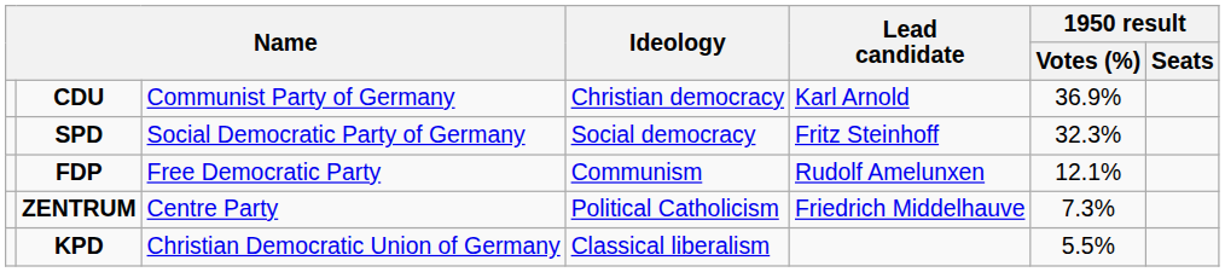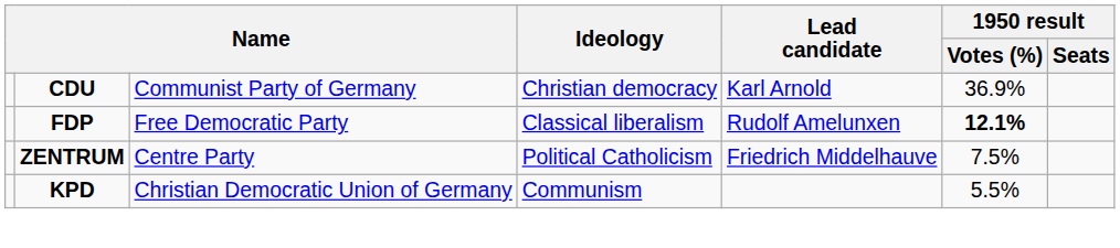 <table class="wikitable">
 <tr>
 <th rowspan=2 colspan=3>Name</th>
 <th rowspan=2>Ideology</th>
 <th rowspan=2>Lead<br>candidate</th>
 <th colspan=2>1950 result</th>
 </tr>
 <tr>
 <th>Votes (%)</th>
 <th>Seats</th>
 </tr>
 <tr>
 <td bgcolor=></td>
 <td align=center><strong>CDU</strong></td>
 <td><a href='#'>Communist Party of Germany</a><br></td>
 <td><a href='#'>Christian democracy</a></td>
 <td><a href='#'>Karl Arnold</a></td>
 <td align=center>36.9%</td>
 <td></td>
 </tr>
 <tr>
 <td bgcolor=></td>
-<td align=center><strong>SPD</strong></td>
-<td><a href='#'>Social Democratic Party of Germany</a><br></td>
-<td><a href='#'>Social democracy</a></td>
-<td><a href='#'>Fritz Steinhoff</a></td>
-<td align=center>32.3%</td>
-<td></td>
-</tr>
-<tr>
-<td bgcolor=></td>
 <td align=center><strong>FDP</strong></td>
 <td><a href='#'>Free Democratic Party</a><br></td>
-<td><a href='#'>Communism</a></td>
+<td><a href='#'>Classical liberalism</a></td>
 <td><a href='#'>Rudolf Amelunxen</a></td>
-<td align=center>12.1%</td>
+<td align=center><strong>12.1%</strong></td>
 <td></td>
 </tr>
 <tr>
 <td bgcolor=></td>
 <td align=center><strong>ZENTRUM</strong></td>
 <td><a href='#'>Centre Party</a><br></td>
 <td><a href='#'>Political Catholicism</a></td>
 <td><a href='#'>Friedrich Middelhauve</a></td>
-<td align=center>7.3%</td>
+<td align=center>7.5%</td>
 <td></td>
 </tr>
 <tr>
 <td bgcolor=></td>
 <td align=center><strong>KPD</strong></td>
 <td><a href='#'>Christian Democratic Union of Germany</a><br></td>
-<td><a href='#'>Classical liberalism</a></td>
+<td><a href='#'>Communism</a></td>
 <td></td>
 <td align=center>5.5%</td>
 <td></td>
 </tr>
 </table>
